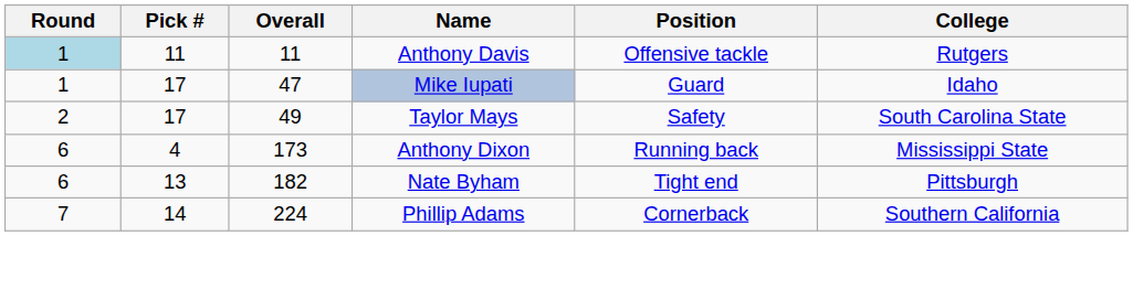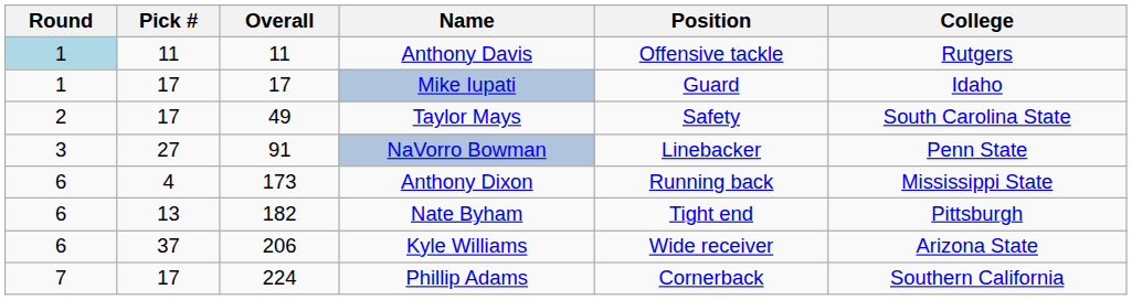 <table class="wikitable sortable sortable" style="width: 100%; text-align:center">
 <tr>
 <th>Round</th>
 <th>Pick #</th>
 <th>Overall</th>
 <th>Name</th>
 <th>Position</th>
 <th>College</th>
 </tr>
 <tr>
 <td style="background: lightblue;">1</td>
 <td>11</td>
 <td>11</td>
 <td><a href='#'>Anthony Davis</a></td>
 <td><a href='#'>Offensive tackle</a></td>
 <td><a href='#'>Rutgers</a></td>
 </tr>
 <tr>
 <td>1</td>
 <td>17</td>
-<td>47</td>
+<td>17</td>
 <td bgcolor=lightsteelblue><a href='#'>Mike Iupati</a></td>
 <td><a href='#'>Guard</a></td>
 <td><a href='#'>Idaho</a></td>
 </tr>
 <tr>
 <td>2</td>
 <td>17</td>
 <td>49</td>
 <td><a href='#'>Taylor Mays</a></td>
 <td><a href='#'>Safety</a></td>
 <td><a href='#'>South Carolina State</a></td>
+</tr>
+<tr>
+<td>3</td>
+<td>27</td>
+<td>91</td>
+<td bgcolor=lightsteelblue><a href='#'>NaVorro Bowman</a></td>
+<td><a href='#'>Linebacker</a></td>
+<td><a href='#'>Penn State</a></td>
 </tr>
 <tr>
 <td>6</td>
 <td>4</td>
 <td>173</td>
 <td><a href='#'>Anthony Dixon</a></td>
 <td><a href='#'>Running back</a></td>
 <td><a href='#'>Mississippi State</a></td>
 </tr>
 <tr>
 <td>6</td>
 <td>13</td>
 <td>182</td>
 <td><a href='#'>Nate Byham</a></td>
 <td><a href='#'>Tight end</a></td>
 <td><a href='#'>Pittsburgh</a></td>
 </tr>
 <tr>
+<td>6</td>
+<td>37</td>
+<td>206</td>
+<td><a href='#'>Kyle Williams</a></td>
+<td><a href='#'>Wide receiver</a></td>
+<td><a href='#'>Arizona State</a></td>
+</tr>
+<tr>
 <td>7</td>
-<td>14</td>
+<td>17</td>
 <td>224</td>
 <td><a href='#'>Phillip Adams</a></td>
 <td><a href='#'>Cornerback</a></td>
 <td><a href='#'>Southern California</a></td>
 </tr>
 </table>
